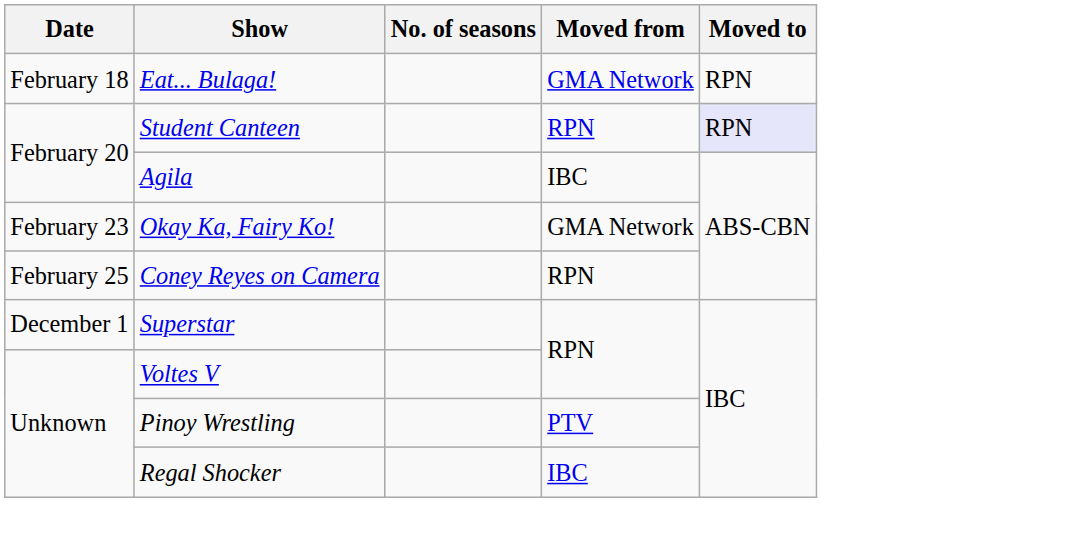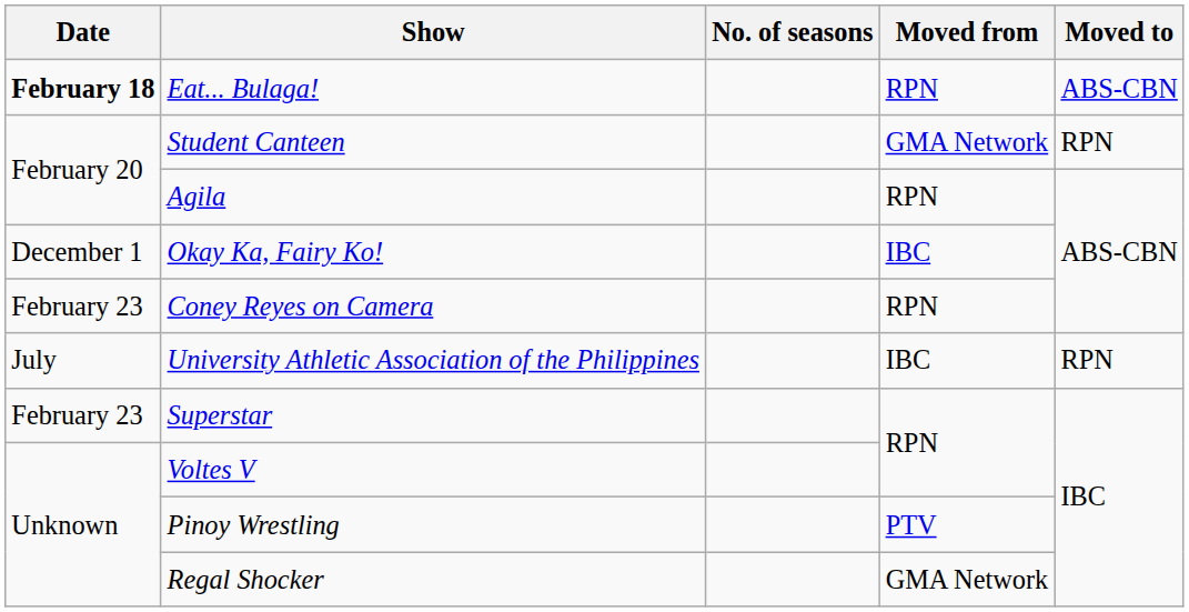 <table class="wikitable" style="text-align:left; line-height:25px; width:auto;">
 <tr>
 <th>Date</th>
 <th>Show</th>
 <th>No. of seasons</th>
 <th>Moved from</th>
 <th>Moved to</th>
 </tr>
 <tr>
-<td>February 18</td>
+<td><strong>February 18</strong></td>
 <td><em><a href='#'>Eat... Bulaga!</a></em></td>
+<td></td>
+<td><a href='#'>RPN</a></td>
+<td><a href='#'>ABS-CBN</a></td>
+</tr>
+<tr>
+<td rowspan="2">February 20</td>
+<td><em><a href='#'>Student Canteen</a></em></td>
 <td></td>
 <td><a href='#'>GMA Network</a></td>
 <td>RPN</td>
 </tr>
 <tr>
-<td rowspan="2">February 20</td>
-<td><em><a href='#'>Student Canteen</a></em></td>
-<td></td>
-<td><a href='#'>RPN</a></td>
-<td style="background: lavender;">RPN</td>
-</tr>
-<tr>
 <td><em><a href='#'>Agila</a></em></td>
 <td></td>
-<td>IBC</td>
+<td>RPN</td>
 <td rowspan="3">ABS-CBN</td>
 </tr>
 <tr>
-<td>February 23</td>
+<td>December 1</td>
 <td><em><a href='#'>Okay Ka, Fairy Ko!</a></em></td>
 <td></td>
-<td>GMA Network</td>
+<td><a href='#'>IBC</a></td>
 </tr>
 <tr>
-<td>February 25</td>
+<td>February 23</td>
 <td><em><a href='#'>Coney Reyes on Camera</a></em></td>
 <td></td>
 <td>RPN</td>
 </tr>
 <tr>
-<td>December 1</td>
+<td>July</td>
+<td><em><a href='#'>University Athletic Association of the Philippines</a></em></td>
+<td></td>
+<td>IBC</td>
+<td>RPN</td>
+</tr>
+<tr>
+<td>February 23</td>
 <td><em><a href='#'>Superstar</a></em></td>
 <td></td>
 <td rowspan="2">RPN</td>
 <td rowspan="4">IBC</td>
 </tr>
 <tr>
 <td rowspan="3">Unknown</td>
 <td><em><a href='#'>Voltes V</a></em></td>
 <td></td>
 </tr>
 <tr>
 <td><em>Pinoy Wrestling</em></td>
 <td></td>
 <td><a href='#'>PTV</a></td>
 </tr>
 <tr>
 <td><em>Regal Shocker</em></td>
 <td></td>
-<td><a href='#'>IBC</a></td>
+<td>GMA Network</td>
 </tr>
 </table>
